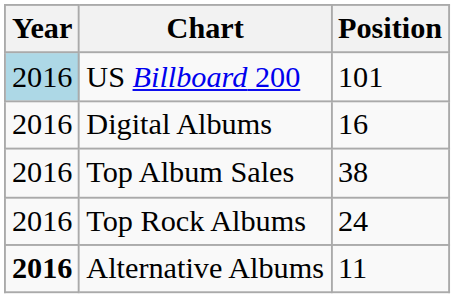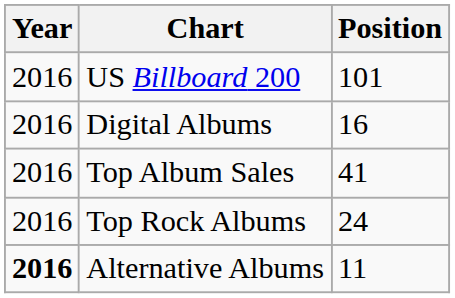 <table class="wikitable">
 <tr>
 <th align="left">Year</th>
 <th align="left">Chart</th>
 <th align="left">Position</th>
 </tr>
 <tr>
-<td align="left" style="background: lightblue;">2016</td>
+<td align="left">2016</td>
 <td align="left">US <a href='#'><em>Billboard</em> 200</a></td>
 <td align="left">101</td>
 </tr>
 <tr>
 <td align="left">2016</td>
 <td align="left">Digital Albums</td>
 <td align="left">16</td>
 </tr>
 <tr>
 <td align="left">2016</td>
 <td align="left">Top Album Sales</td>
-<td align="left">38</td>
+<td align="left">41</td>
 </tr>
 <tr>
 <td align="left">2016</td>
 <td align="left">Top Rock Albums</td>
 <td align="left">24</td>
 </tr>
 <tr>
 <td align="left"><strong>2016</strong></td>
 <td align="left">Alternative Albums</td>
 <td align="left">11</td>
 </tr>
 </table>
